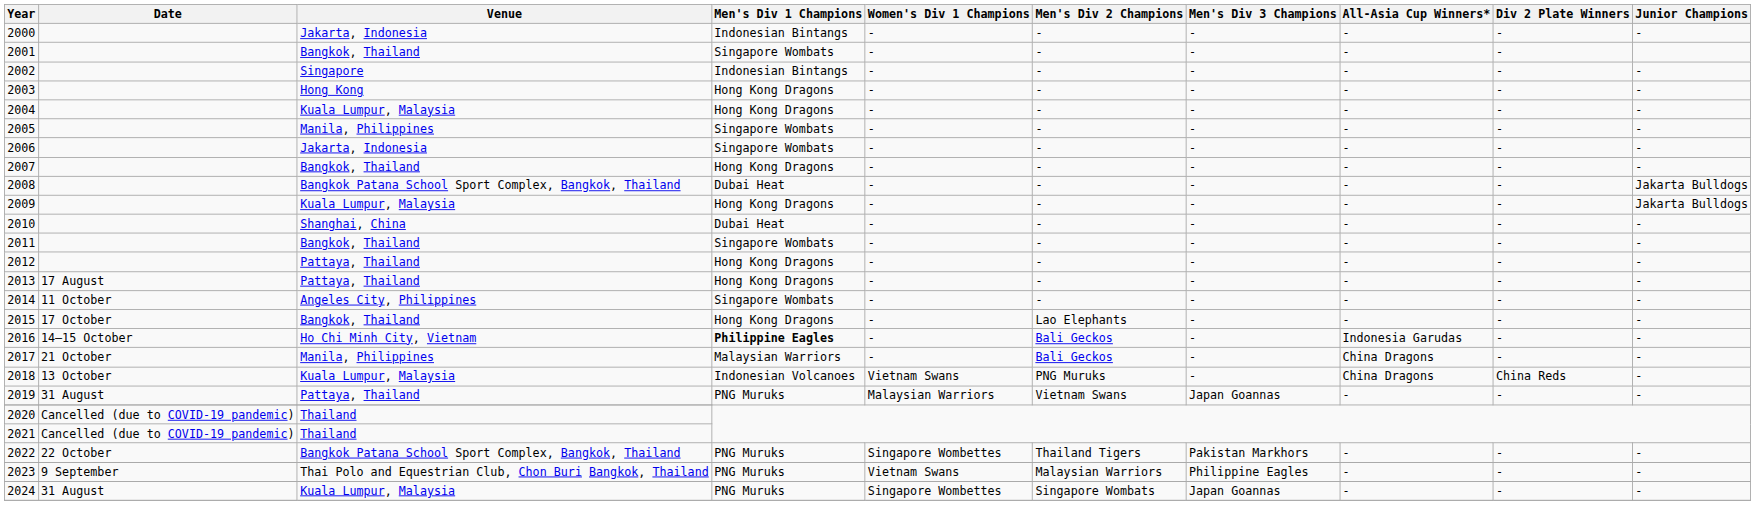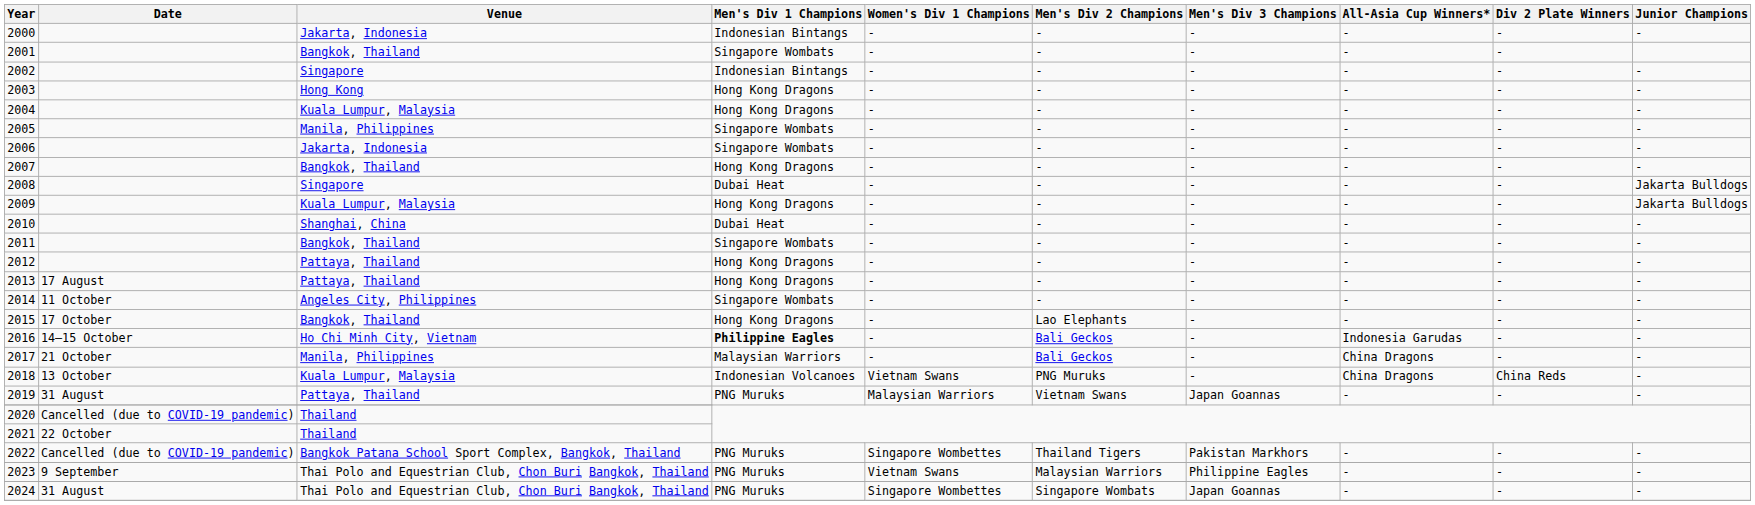 <table class="wikitable">
 <tr>
 <th>Year</th>
 <th>Date</th>
 <th>Venue</th>
 <th>Men's Div 1 Champions</th>
 <th>Women's Div 1 Champions</th>
 <th>Men's Div 2 Champions</th>
 <th>Men's Div 3 Champions</th>
 <th>All-Asia Cup Winners*</th>
 <th>Div 2 Plate Winners</th>
 <th>Junior Champions</th>
 </tr>
 <tr>
 <td>2000</td>
 <td></td>
 <td><a href='#'>Jakarta</a>, <a href='#'>Indonesia</a></td>
 <td>Indonesian Bintangs</td>
 <td>-</td>
 <td>-</td>
 <td>-</td>
 <td>-</td>
 <td>-</td>
 <td>-</td>
 </tr>
 <tr>
 <td>2001</td>
 <td></td>
 <td><a href='#'>Bangkok</a>, <a href='#'>Thailand</a></td>
 <td>Singapore Wombats</td>
 <td>-</td>
 <td>-</td>
 <td>-</td>
 <td>-</td>
 <td>-</td>
 </tr>
 <tr>
 <td>2002</td>
 <td></td>
 <td><a href='#'>Singapore</a></td>
 <td>Indonesian Bintangs</td>
 <td>-</td>
 <td>-</td>
 <td>-</td>
 <td>-</td>
 <td>-</td>
 <td>-</td>
 </tr>
 <tr>
 <td>2003</td>
 <td></td>
 <td><a href='#'>Hong Kong</a></td>
 <td>Hong Kong Dragons</td>
 <td>-</td>
 <td>-</td>
 <td>-</td>
 <td>-</td>
 <td>-</td>
 <td>-</td>
 </tr>
 <tr>
 <td>2004</td>
 <td></td>
 <td><a href='#'>Kuala Lumpur</a>, <a href='#'>Malaysia</a></td>
 <td>Hong Kong Dragons</td>
 <td>-</td>
 <td>-</td>
 <td>-</td>
 <td>-</td>
 <td>-</td>
 <td>-</td>
 </tr>
 <tr>
 <td>2005</td>
 <td></td>
 <td><a href='#'>Manila</a>, <a href='#'>Philippines</a></td>
 <td>Singapore Wombats</td>
 <td>-</td>
 <td>-</td>
 <td>-</td>
 <td>-</td>
 <td>-</td>
 <td>-</td>
 </tr>
 <tr>
 <td>2006</td>
 <td></td>
 <td><a href='#'>Jakarta</a>, <a href='#'>Indonesia</a></td>
 <td>Singapore Wombats</td>
 <td>-</td>
 <td>-</td>
 <td>-</td>
 <td>-</td>
 <td>-</td>
 <td>-</td>
 </tr>
 <tr>
 <td>2007</td>
 <td></td>
 <td><a href='#'>Bangkok</a>, <a href='#'>Thailand</a></td>
 <td>Hong Kong Dragons</td>
 <td>-</td>
 <td>-</td>
 <td>-</td>
 <td>-</td>
 <td>-</td>
 <td>-</td>
 </tr>
 <tr>
 <td>2008</td>
 <td></td>
-<td><a href='#'>Bangkok Patana School</a> Sport Complex, <a href='#'>Bangkok</a>, <a href='#'>Thailand</a></td>
+<td><a href='#'>Singapore</a></td>
 <td>Dubai Heat</td>
 <td>-</td>
 <td>-</td>
 <td>-</td>
 <td>-</td>
 <td>-</td>
 <td>Jakarta Bulldogs</td>
 </tr>
 <tr>
 <td>2009</td>
 <td></td>
 <td><a href='#'>Kuala Lumpur</a>, <a href='#'>Malaysia</a></td>
 <td>Hong Kong Dragons</td>
 <td>-</td>
 <td>-</td>
 <td>-</td>
 <td>-</td>
 <td>-</td>
 <td>Jakarta Bulldogs</td>
 </tr>
 <tr>
 <td>2010</td>
 <td></td>
 <td><a href='#'>Shanghai</a>, <a href='#'>China</a></td>
 <td>Dubai Heat</td>
 <td>-</td>
 <td>-</td>
 <td>-</td>
 <td>-</td>
 <td>-</td>
 <td>-</td>
 </tr>
 <tr>
 <td>2011</td>
 <td></td>
 <td><a href='#'>Bangkok</a>, <a href='#'>Thailand</a></td>
 <td>Singapore Wombats</td>
 <td>-</td>
 <td>-</td>
 <td>-</td>
 <td>-</td>
 <td>-</td>
 <td>-</td>
 </tr>
 <tr>
 <td>2012</td>
 <td></td>
 <td><a href='#'>Pattaya</a>, <a href='#'>Thailand</a></td>
 <td>Hong Kong Dragons</td>
 <td>-</td>
 <td>-</td>
 <td>-</td>
 <td>-</td>
 <td>-</td>
 <td>-</td>
 </tr>
 <tr>
 <td>2013</td>
 <td>17 August</td>
 <td><a href='#'>Pattaya</a>, <a href='#'>Thailand</a></td>
 <td>Hong Kong Dragons</td>
 <td>-</td>
 <td>-</td>
 <td>-</td>
 <td>-</td>
 <td>-</td>
 <td>-</td>
 </tr>
 <tr>
 <td>2014</td>
 <td>11 October</td>
 <td><a href='#'>Angeles City</a>, <a href='#'>Philippines</a></td>
 <td>Singapore Wombats </td>
 <td>-</td>
 <td>-</td>
 <td>-</td>
 <td>-</td>
 <td>-</td>
 <td>-</td>
 </tr>
 <tr>
 <td>2015</td>
 <td>17 October</td>
 <td><a href='#'>Bangkok</a>, <a href='#'>Thailand</a></td>
 <td>Hong Kong Dragons </td>
 <td>-</td>
 <td>Lao Elephants</td>
 <td>-</td>
 <td>-</td>
 <td>-</td>
 <td>-</td>
 </tr>
 <tr>
 <td>2016</td>
 <td>14–15 October</td>
 <td><a href='#'>Ho Chi Minh City</a>, <a href='#'>Vietnam</a></td>
 <td><strong>Philippine Eagles </strong></td>
 <td>-</td>
 <td><a href='#'>Bali Geckos</a></td>
 <td>-</td>
 <td>Indonesia Garudas</td>
 <td>-</td>
 <td>-</td>
 </tr>
 <tr>
 <td>2017</td>
 <td>21 October</td>
 <td><a href='#'>Manila</a>, <a href='#'>Philippines</a></td>
 <td>Malaysian Warriors</td>
 <td>-</td>
 <td><a href='#'>Bali Geckos</a></td>
 <td>-</td>
 <td>China Dragons</td>
 <td>-</td>
 <td>-</td>
 </tr>
 <tr>
 <td>2018</td>
 <td>13 October</td>
 <td><a href='#'>Kuala Lumpur</a>, <a href='#'>Malaysia</a></td>
 <td>Indonesian Volcanoes</td>
 <td>Vietnam Swans</td>
 <td>PNG Muruks</td>
 <td>-</td>
 <td>China Dragons</td>
 <td>China Reds</td>
 <td>-</td>
 </tr>
 <tr>
 <td>2019</td>
 <td>31 August</td>
 <td><a href='#'>Pattaya</a>, <a href='#'>Thailand</a></td>
 <td>PNG Muruks</td>
 <td>Malaysian Warriors</td>
 <td>Vietnam Swans</td>
 <td>Japan Goannas</td>
 <td>-</td>
 <td>-</td>
 <td>-</td>
 </tr>
 <tr>
 </tr>
 <tr>
 </tr>
 <tr>
 </tr>
 <tr>
 <td>2020</td>
 <td>Cancelled (due to <a href='#'>COVID-19 pandemic</a>)</td>
 <td><a href='#'>Thailand</a></td>
 </tr>
 <tr>
 <td>2021</td>
-<td>Cancelled (due to <a href='#'>COVID-19 pandemic</a>)</td>
+<td>22 October</td>
 <td><a href='#'>Thailand</a></td>
 </tr>
 <tr>
 <td>2022</td>
-<td>22 October</td>
+<td>Cancelled (due to <a href='#'>COVID-19 pandemic</a>)</td>
 <td><a href='#'>Bangkok Patana School</a> Sport Complex, <a href='#'>Bangkok</a>, <a href='#'>Thailand</a></td>
 <td>PNG Muruks</td>
 <td>Singapore Wombettes</td>
 <td>Thailand Tigers</td>
 <td>Pakistan Markhors</td>
 <td>-</td>
 <td>-</td>
 <td>-</td>
 </tr>
 <tr>
 </tr>
 <tr>
 <td>2023</td>
 <td>9 September</td>
 <td>Thai Polo and Equestrian Club, <a href='#'>Chon Buri</a> <a href='#'>Bangkok</a>, <a href='#'>Thailand</a></td>
 <td>PNG Muruks</td>
 <td>Vietnam Swans</td>
 <td>Malaysian Warriors</td>
 <td>Philippine Eagles</td>
 <td>-</td>
 <td>-</td>
 <td>-</td>
 </tr>
 <tr>
 </tr>
 <tr>
 <td>2024</td>
 <td>31 August</td>
-<td><a href='#'>Kuala Lumpur</a>, <a href='#'>Malaysia</a></td>
+<td>Thai Polo and Equestrian Club, <a href='#'>Chon Buri</a> <a href='#'>Bangkok</a>, <a href='#'>Thailand</a></td>
 <td>PNG Muruks</td>
 <td>Singapore Wombettes</td>
 <td>Singapore Wombats</td>
 <td>Japan Goannas</td>
 <td>-</td>
 <td>-</td>
 <td>-</td>
 </tr>
 <tr>
 </tr>
 </table>
